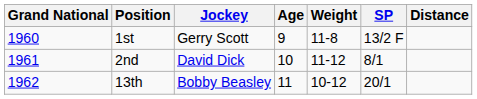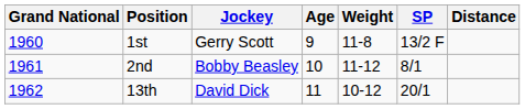 <table class="wikitable sortable">
 <tr>
 <th>Grand National</th>
 <th>Position</th>
 <th><a href='#'>Jockey</a></th>
 <th>Age</th>
 <th>Weight</th>
 <th><a href='#'>SP</a></th>
 <th>Distance</th>
 </tr>
 <tr>
 <td><a href='#'>1960</a></td>
 <td>1st</td>
 <td>Gerry Scott</td>
 <td>9</td>
 <td>11-8</td>
 <td>13/2 F</td>
 <td></td>
 </tr>
 <tr>
 <td><a href='#'>1961</a></td>
 <td>2nd</td>
-<td><a href='#'>David Dick</a></td>
+<td><a href='#'>Bobby Beasley</a></td>
 <td>10</td>
 <td>11-12</td>
 <td>8/1</td>
 <td></td>
 </tr>
 <tr>
 <td><a href='#'>1962</a></td>
 <td>13th</td>
-<td><a href='#'>Bobby Beasley</a></td>
+<td><a href='#'>David Dick</a></td>
 <td>11</td>
 <td>10-12</td>
 <td>20/1</td>
 <td></td>
 </tr>
 </table>
